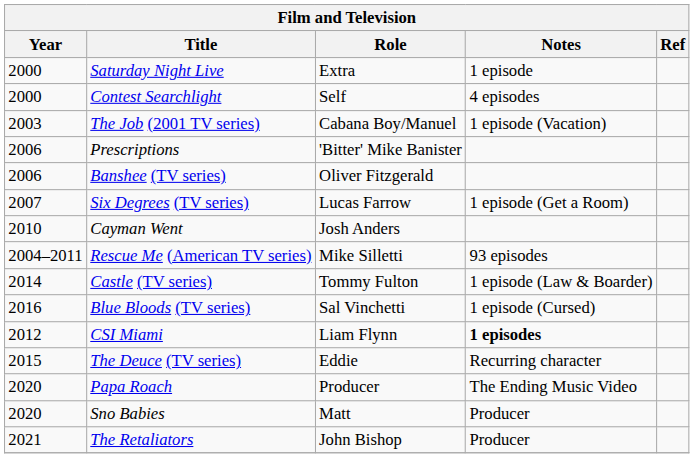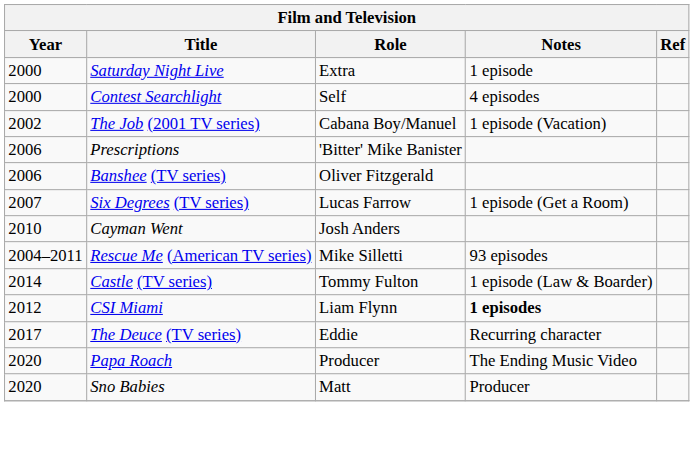 <table class="wikitable">
 <tr>
 <th colspan="5">Film and Television</th>
 </tr>
 <tr>
 <th>Year</th>
 <th>Title</th>
 <th>Role</th>
 <th>Notes</th>
 <th>Ref</th>
 </tr>
 <tr>
 <td>2000</td>
 <td><em><a href='#'>Saturday Night Live</a></em></td>
 <td>Extra</td>
 <td>1 episode</td>
 <td></td>
 </tr>
 <tr>
 <td>2000</td>
 <td><em><a href='#'>Contest Searchlight</a></em></td>
 <td>Self</td>
 <td>4 episodes</td>
 <td></td>
 </tr>
 <tr>
-<td>2003</td>
+<td>2002</td>
 <td><em><a href='#'>The Job</a></em> <a href='#'>(2001 TV series)</a></td>
 <td>Cabana Boy/Manuel</td>
 <td>1 episode (Vacation)</td>
 <td></td>
 </tr>
 <tr>
 <td>2006</td>
 <td><em>Prescriptions</em></td>
 <td>'Bitter' Mike Banister</td>
 <td></td>
 <td></td>
 </tr>
 <tr>
 <td>2006</td>
 <td><em><a href='#'>Banshee</a></em> <a href='#'>(TV series)</a></td>
 <td>Oliver Fitzgerald</td>
 <td></td>
 <td></td>
 </tr>
 <tr>
 <td>2007</td>
 <td><em><a href='#'>Six Degrees</a></em> <a href='#'>(TV series)</a></td>
 <td>Lucas Farrow</td>
 <td>1 episode (Get a Room)</td>
 <td></td>
 </tr>
 <tr>
 <td>2010</td>
 <td><em>Cayman Went</em></td>
 <td>Josh Anders</td>
 <td></td>
 <td></td>
 </tr>
 <tr>
 <td>2004–2011</td>
 <td><em><a href='#'>Rescue Me</a></em> <a href='#'>(American TV series)</a></td>
 <td>Mike Silletti</td>
 <td>93 episodes</td>
 <td></td>
 </tr>
 <tr>
 <td>2014</td>
 <td><em><a href='#'>Castle</a></em> <a href='#'>(TV series)</a></td>
 <td>Tommy Fulton</td>
 <td>1 episode (Law & Boarder)</td>
 <td></td>
 </tr>
 <tr>
-<td>2016</td>
-<td><em><a href='#'>Blue Bloods</a></em> <a href='#'>(TV series)</a></td>
-<td>Sal Vinchetti</td>
-<td>1 episode (Cursed)</td>
-<td></td>
-</tr>
-<tr>
 <td>2012</td>
 <td><em><a href='#'>CSI Miami</a></em></td>
 <td>Liam Flynn</td>
 <td><strong>1 episodes</strong></td>
 <td></td>
 </tr>
 <tr>
-<td>2015</td>
+<td>2017</td>
 <td><em><a href='#'>The Deuce</a></em> <a href='#'>(TV series)</a></td>
 <td>Eddie</td>
 <td>Recurring character</td>
 <td></td>
 </tr>
 <tr>
 <td>2020</td>
 <td><em><a href='#'>Papa Roach</a></em></td>
 <td>Producer</td>
 <td>The Ending Music Video</td>
 <td></td>
 </tr>
 <tr>
 <td>2020</td>
 <td><em>Sno Babies</em></td>
 <td>Matt</td>
 <td>Producer</td>
 <td></td>
 </tr>
 <tr>
-<td>2021</td>
-<td><em><a href='#'>The Retaliators</a></em></td>
-<td>John Bishop</td>
-<td>Producer</td>
-<td></td>
-</tr>
-<tr>
 </tr>
 </table>
